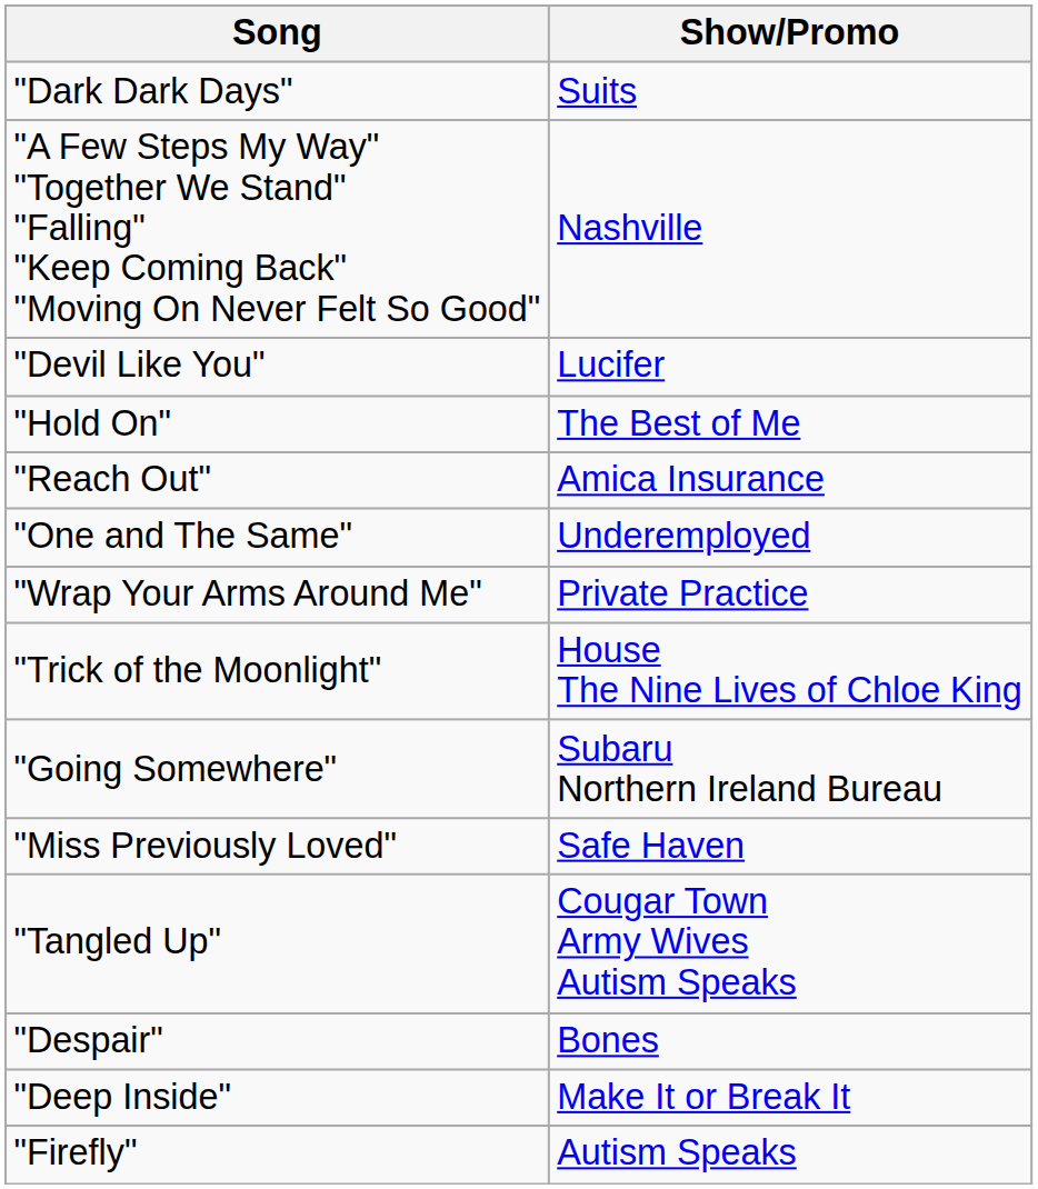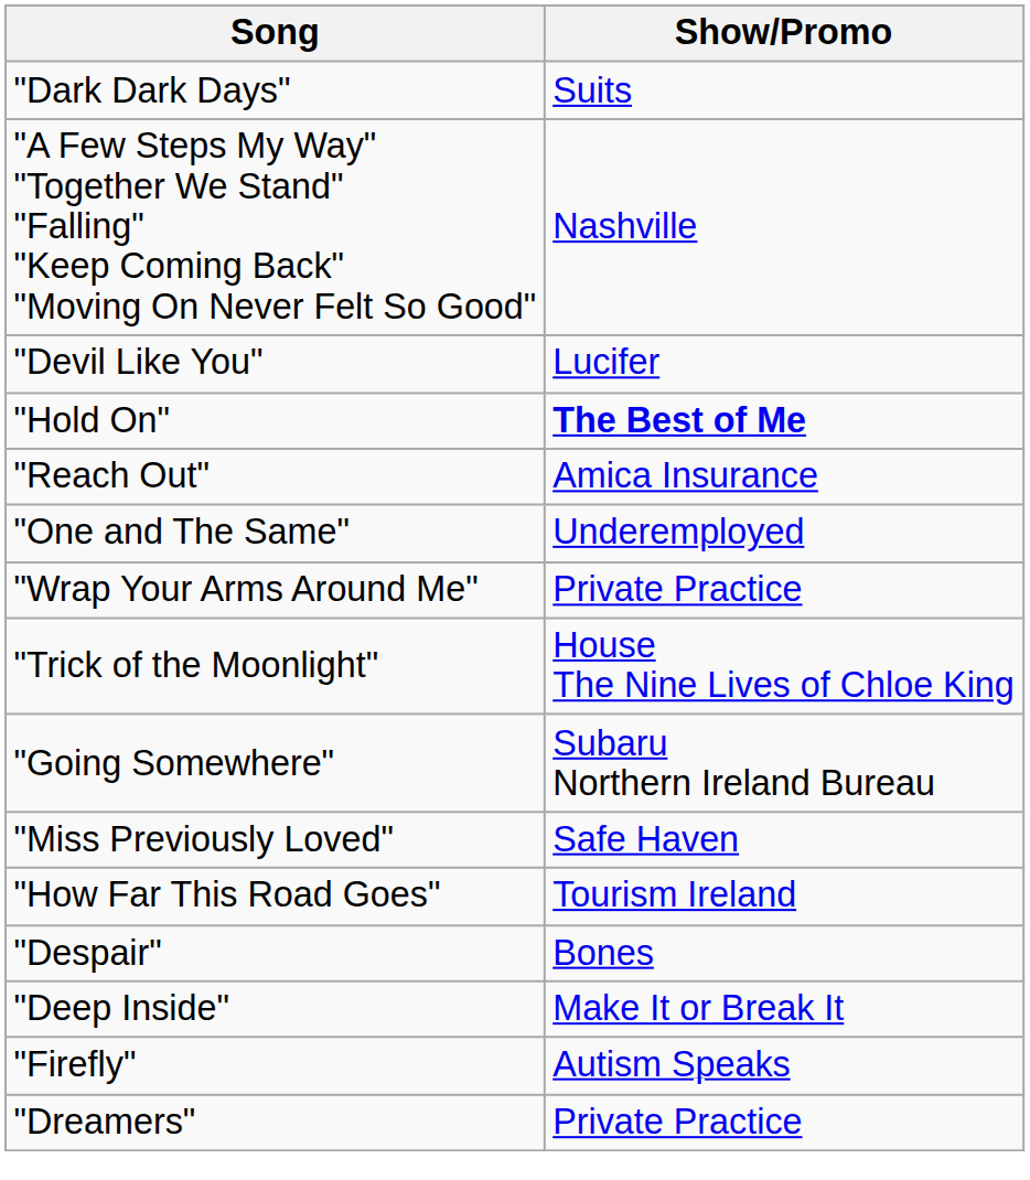 <table class="wikitable">
 <tr>
 <th>Song</th>
 <th>Show/Promo</th>
 </tr>
 <tr>
 <td>"Dark Dark Days"</td>
 <td><a href='#'>Suits</a></td>
 </tr>
 <tr>
 <td>"A Few Steps My Way"<br>"Together We Stand"<br>"Falling"<br>"Keep Coming Back"<br>"Moving On Never Felt So Good"</td>
 <td><a href='#'>Nashville</a></td>
 </tr>
 <tr>
 <td>"Devil Like You"</td>
 <td><a href='#'>Lucifer</a></td>
 </tr>
 <tr>
 <td>"Hold On"</td>
-<td><a href='#'>The Best of Me</a></td>
+<td><strong><a href='#'>The Best of Me</a></strong></td>
 </tr>
 <tr>
 <td>"Reach Out"</td>
 <td><a href='#'>Amica Insurance</a></td>
 </tr>
 <tr>
 <td>"One and The Same"</td>
 <td><a href='#'>Underemployed</a></td>
 </tr>
 <tr>
 <td>"Wrap Your Arms Around Me"</td>
 <td><a href='#'>Private Practice</a></td>
 </tr>
 <tr>
 <td>"Trick of the Moonlight"</td>
 <td><a href='#'>House</a><br><a href='#'>The Nine Lives of Chloe King</a></td>
 </tr>
 <tr>
 <td>"Going Somewhere"</td>
 <td><a href='#'>Subaru</a><br>Northern Ireland Bureau</td>
 </tr>
 <tr>
 <td>"Miss Previously Loved"</td>
 <td><a href='#'>Safe Haven</a></td>
 </tr>
 <tr>
-<td>"Tangled Up"</td>
-<td><a href='#'>Cougar Town</a><br><a href='#'>Army Wives</a><br><a href='#'>Autism Speaks</a></td>
+<td>"How Far This Road Goes"</td>
+<td><a href='#'>Tourism Ireland</a></td>
 </tr>
 <tr>
 <td>"Despair"</td>
 <td><a href='#'>Bones</a></td>
 </tr>
 <tr>
 <td>"Deep Inside"</td>
 <td><a href='#'>Make It or Break It</a></td>
 </tr>
 <tr>
 <td>"Firefly"</td>
 <td><a href='#'>Autism Speaks</a></td>
 </tr>
+<tr>
+<td>"Dreamers"</td>
+<td><a href='#'>Private Practice</a></td>
+</tr>
 </table>
